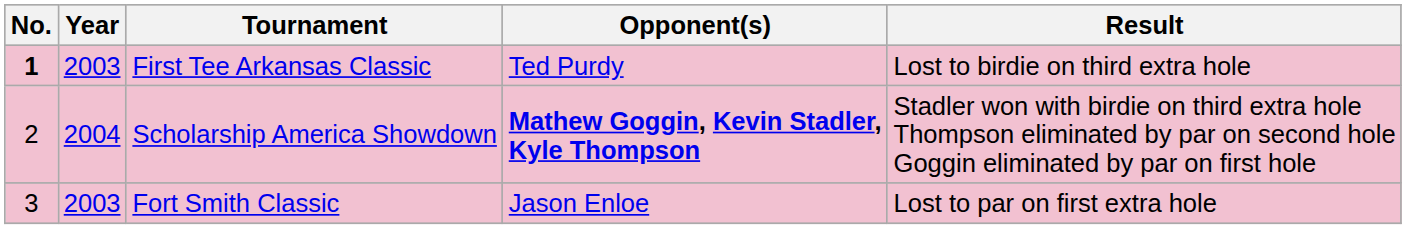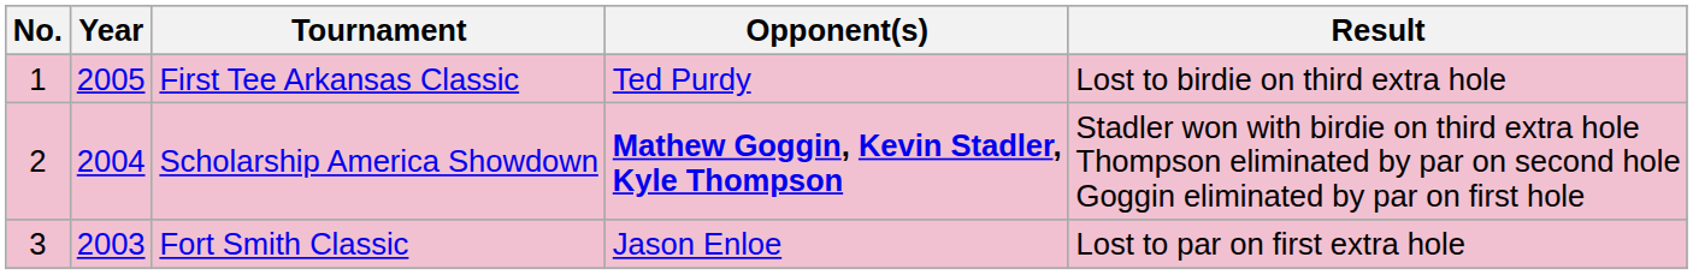 <table class="wikitable" style="font-size:95%;">
 <tr>
 <th>No.</th>
 <th>Year</th>
 <th>Tournament</th>
 <th>Opponent(s)</th>
 <th>Result</th>
 </tr>
 <tr style="background:#F2C1D1;">
-<td align=center><strong>1</strong></td>
-<td><a href='#'>2003</a></td>
+<td align=center>1</td>
+<td><a href='#'>2005</a></td>
 <td><a href='#'>First Tee Arkansas Classic</a></td>
 <td> <a href='#'>Ted Purdy</a></td>
 <td>Lost to birdie on third extra hole</td>
 </tr>
 <tr style="background:#F2C1D1;">
 <td align=center>2</td>
 <td><a href='#'>2004</a></td>
 <td><a href='#'>Scholarship America Showdown</a></td>
 <td><strong> <a href='#'>Mathew Goggin</a>,  <a href='#'>Kevin Stadler</a>,<br> <a href='#'>Kyle Thompson</a></strong></td>
 <td>Stadler won with birdie on third extra hole<br>Thompson eliminated by par on second hole<br>Goggin eliminated by par on first hole</td>
 </tr>
 <tr style="background:#F2C1D1;">
 <td align=center>3</td>
 <td><a href='#'>2003</a></td>
 <td><a href='#'>Fort Smith Classic</a></td>
 <td> <a href='#'>Jason Enloe</a></td>
 <td>Lost to par on first extra hole</td>
 </tr>
 </table>
